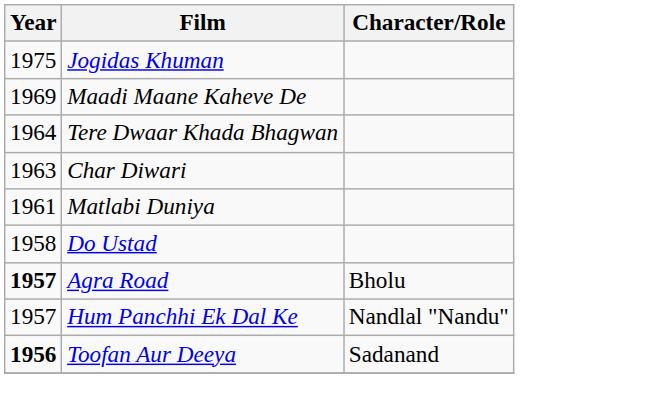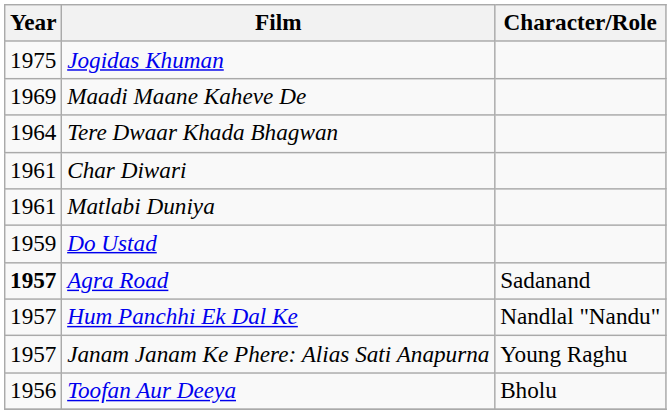 <table class="wikitable sortable">
 <tr>
 <th>Year</th>
 <th>Film</th>
 <th>Character/Role</th>
 </tr>
 <tr>
 <td>1975</td>
 <td><em><a href='#'>Jogidas Khuman</a></em></td>
 <td></td>
 </tr>
 <tr>
 <td>1969</td>
 <td><em>Maadi Maane Kaheve De</em></td>
 <td></td>
 </tr>
 <tr>
 <td>1964</td>
 <td><em>Tere Dwaar Khada Bhagwan</em></td>
 <td></td>
 </tr>
 <tr>
-<td>1963</td>
+<td>1961</td>
 <td><em>Char Diwari</em></td>
 <td></td>
 </tr>
 <tr>
 <td>1961</td>
 <td><em>Matlabi Duniya</em></td>
 <td></td>
 </tr>
 <tr>
-<td>1958</td>
+<td>1959</td>
 <td><em><a href='#'>Do Ustad</a></em></td>
 <td></td>
 </tr>
 <tr>
 <td><strong>1957</strong></td>
 <td><em><a href='#'>Agra Road</a></em></td>
-<td>Bholu</td>
+<td>Sadanand</td>
 </tr>
 <tr>
 <td>1957</td>
 <td><em><a href='#'>Hum Panchhi Ek Dal Ke</a></em></td>
 <td>Nandlal "Nandu"</td>
 </tr>
 <tr>
-<td><strong>1956</strong></td>
+<td>1957</td>
+<td><em>Janam Janam Ke Phere: Alias Sati Anapurna</em></td>
+<td>Young Raghu</td>
+</tr>
+<tr>
+<td>1956</td>
 <td><em><a href='#'>Toofan Aur Deeya</a></em></td>
-<td>Sadanand</td>
+<td>Bholu</td>
 </tr>
 <tr>
 </tr>
 </table>
